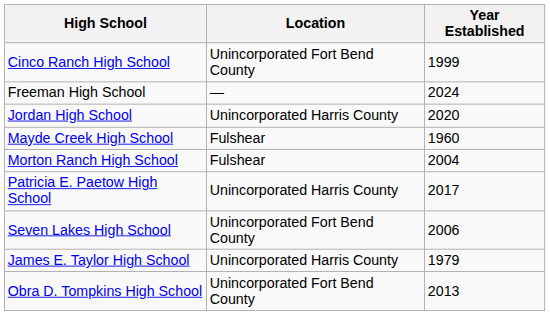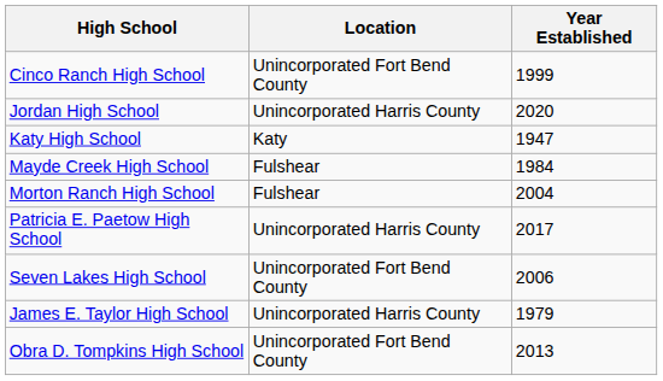 <table class="wikitable sortable">
 <tr>
 <th>High School</th>
 <th>Location</th>
 <th>Year Established</th>
 </tr>
 <tr>
 <td><a href='#'>Cinco Ranch High School</a></td>
 <td>Unincorporated Fort Bend County</td>
 <td>1999</td>
 </tr>
 <tr>
-<td>Freeman High School</td>
-<td>—</td>
-<td>2024</td>
-</tr>
-<tr>
 <td><a href='#'>Jordan High School</a></td>
 <td>Unincorporated Harris County</td>
 <td>2020</td>
 </tr>
 <tr>
+<td><a href='#'>Katy High School</a></td>
+<td>Katy</td>
+<td>1947</td>
+</tr>
+<tr>
 <td><a href='#'>Mayde Creek High School</a></td>
 <td>Fulshear</td>
-<td>1960</td>
+<td>1984</td>
 </tr>
 <tr>
 <td><a href='#'>Morton Ranch High School</a></td>
 <td>Fulshear</td>
 <td>2004</td>
 </tr>
 <tr>
 <td><a href='#'>Patricia E. Paetow High School</a></td>
 <td>Unincorporated Harris County</td>
 <td>2017</td>
 </tr>
 <tr>
 <td><a href='#'>Seven Lakes High School</a></td>
 <td>Unincorporated Fort Bend County</td>
 <td>2006</td>
 </tr>
 <tr>
 <td><a href='#'>James E. Taylor High School</a></td>
 <td>Unincorporated Harris County</td>
 <td>1979</td>
 </tr>
 <tr>
 <td><a href='#'>Obra D. Tompkins High School</a></td>
 <td>Unincorporated Fort Bend County</td>
 <td>2013</td>
 </tr>
 </table>
